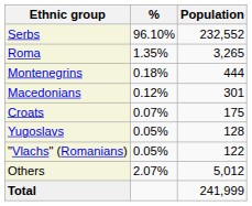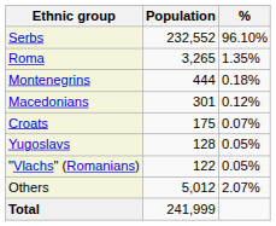 <table class="wikitable">
 <tr>
 <th>Ethnic group</th>
+<th>Population</th>
 <th>%</th>
-<th>Population</th>
 </tr>
 <tr>
 <td style="background:#F5F5DC;"><a href='#'>Serbs</a></td>
+<td align="right">232,552</td>
 <td>96.10%</td>
-<td align="right">232,552</td>
 </tr>
 <tr>
 <td style="background:#F5F5DC;"><a href='#'>Roma</a></td>
+<td align="right">3,265</td>
 <td>1.35%</td>
-<td align="right">3,265</td>
 </tr>
 <tr>
 <td style="background:#F5F5DC;"><a href='#'>Montenegrins</a></td>
+<td align="right">444</td>
 <td>0.18%</td>
-<td align="right">444</td>
 </tr>
 <tr>
 <td style="background:#F5F5DC;"><a href='#'>Macedonians</a></td>
+<td align="right">301</td>
 <td>0.12%</td>
-<td align="right">301</td>
 </tr>
 <tr>
 <td style="background:#F5F5DC;"><a href='#'>Croats</a></td>
+<td align="right">175</td>
 <td>0.07%</td>
-<td align="right">175</td>
 </tr>
 <tr>
 <td style="background:#F5F5DC;"><a href='#'>Yugoslavs</a></td>
+<td align="right">128</td>
 <td>0.05%</td>
-<td align="right">128</td>
 </tr>
 <tr>
 <td style="background:#F5F5DC;">"<a href='#'>Vlachs</a>" (<a href='#'>Romanians</a>)</td>
+<td align="right">122</td>
 <td>0.05%</td>
-<td align="right">122</td>
 </tr>
 <tr>
 <td style="background:#F5F5DC;">Others</td>
+<td align="right">5,012</td>
 <td>2.07%</td>
-<td align="right">5,012</td>
 </tr>
 <tr class="sortbottom">
 <td style="background:#F0F0F0;"><strong>Total</strong></td>
+<td align="right">241,999</td>
 <td></td>
-<td align="right">241,999</td>
 </tr>
 </table>
